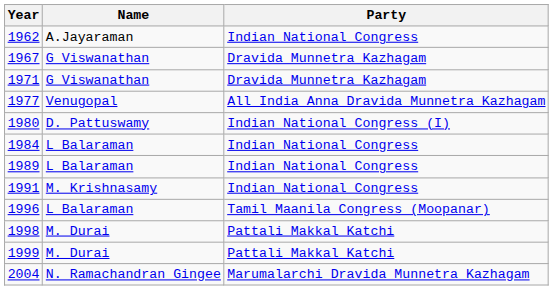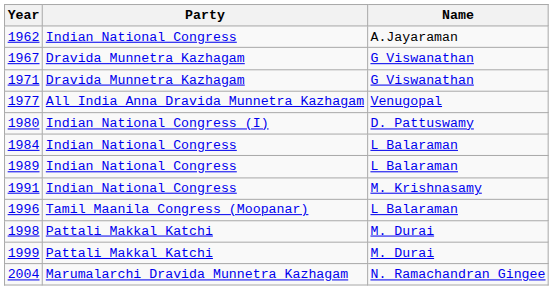 <table class="wikitable sortable">
 <tr>
 <th>Year</th>
+<th>Party</th>
 <th>Name</th>
-<th>Party</th>
 </tr>
 <tr>
 <td><a href='#'>1962</a></td>
+<td><a href='#'>Indian National Congress</a></td>
 <td>A.Jayaraman</td>
-<td><a href='#'>Indian National Congress</a></td>
 </tr>
 <tr>
 <td><a href='#'>1967</a></td>
+<td><a href='#'>Dravida Munnetra Kazhagam</a></td>
 <td><a href='#'> G Viswanathan</a></td>
-<td><a href='#'>Dravida Munnetra Kazhagam</a></td>
 </tr>
 <tr>
 <td><a href='#'>1971</a></td>
+<td><a href='#'>Dravida Munnetra Kazhagam</a></td>
 <td><a href='#'>  G Viswanathan</a></td>
-<td><a href='#'>Dravida Munnetra Kazhagam</a></td>
 </tr>
 <tr>
 <td><a href='#'>1977</a></td>
+<td><a href='#'>All India Anna Dravida Munnetra Kazhagam</a></td>
 <td><a href='#'>Venugopal</a></td>
-<td><a href='#'>All India Anna Dravida Munnetra Kazhagam</a></td>
 </tr>
 <tr>
 <td><a href='#'>1980</a></td>
+<td><a href='#'>Indian National Congress (I)</a></td>
 <td><a href='#'>D. Pattuswamy</a></td>
-<td><a href='#'>Indian National Congress (I)</a></td>
 </tr>
 <tr>
 <td><a href='#'>1984</a></td>
+<td><a href='#'>Indian National Congress</a></td>
 <td><a href='#'> L Balaraman</a></td>
-<td><a href='#'>Indian National Congress</a></td>
 </tr>
 <tr>
 <td><a href='#'>1989</a></td>
+<td><a href='#'>Indian National Congress</a></td>
 <td><a href='#'>  L Balaraman</a></td>
-<td><a href='#'>Indian National Congress</a></td>
 </tr>
 <tr>
 <td><a href='#'>1991</a></td>
+<td><a href='#'>Indian National Congress</a></td>
 <td><a href='#'>M. Krishnasamy</a></td>
-<td><a href='#'>Indian National Congress</a></td>
 </tr>
 <tr>
 <td><a href='#'>1996</a></td>
+<td><a href='#'>Tamil Maanila Congress (Moopanar)</a></td>
 <td><a href='#'> L Balaraman</a></td>
-<td><a href='#'>Tamil Maanila Congress (Moopanar)</a></td>
 </tr>
 <tr>
 <td><a href='#'>1998</a></td>
+<td><a href='#'>Pattali Makkal Katchi</a></td>
 <td><a href='#'>M. Durai</a></td>
-<td><a href='#'>Pattali Makkal Katchi</a></td>
 </tr>
 <tr>
 <td><a href='#'>1999</a></td>
+<td><a href='#'>Pattali Makkal Katchi</a></td>
 <td><a href='#'>M. Durai</a></td>
-<td><a href='#'>Pattali Makkal Katchi</a></td>
 </tr>
 <tr>
 <td><a href='#'>2004</a></td>
+<td><a href='#'>Marumalarchi Dravida Munnetra Kazhagam</a></td>
 <td><a href='#'>N. Ramachandran Gingee</a></td>
-<td><a href='#'>Marumalarchi Dravida Munnetra Kazhagam</a></td>
 </tr>
 </table>
